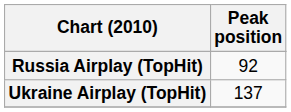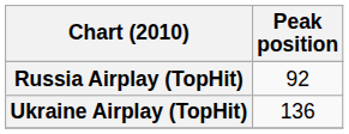 <table class="wikitable sortable plainrowheaders" style="text-align:center">
 <tr>
 <th scope="col">Chart (2010)</th>
 <th scope="col">Peak<br>position</th>
 </tr>
 <tr>
 </tr>
 <tr>
 <th scope="row">Russia Airplay (TopHit)</th>
 <td>92</td>
 </tr>
 <tr>
 <th scope="row">Ukraine Airplay (TopHit)</th>
-<td>137</td>
+<td>136</td>
 </tr>
 <tr>
 </tr>
 </table>
